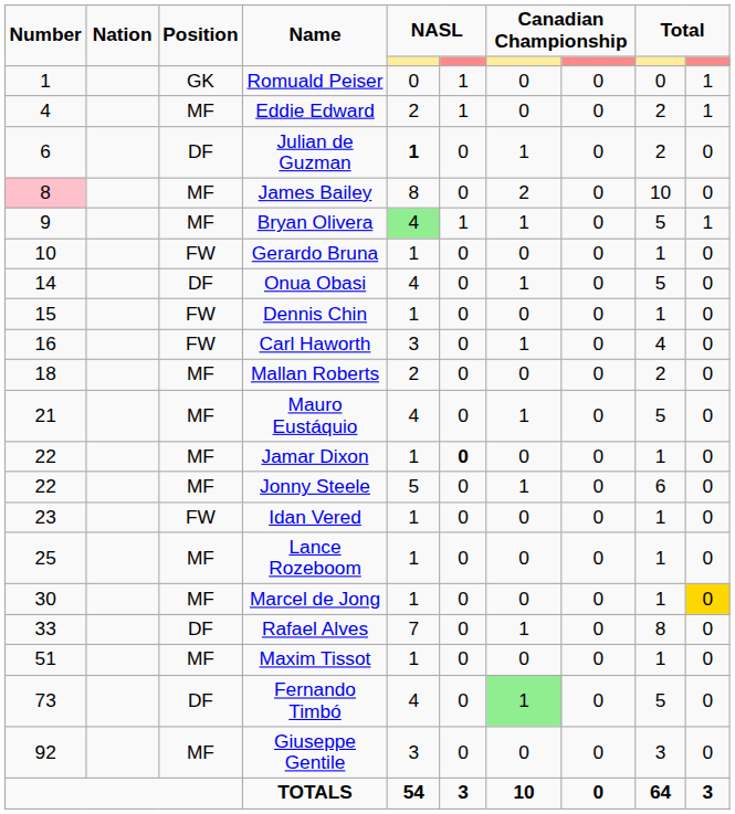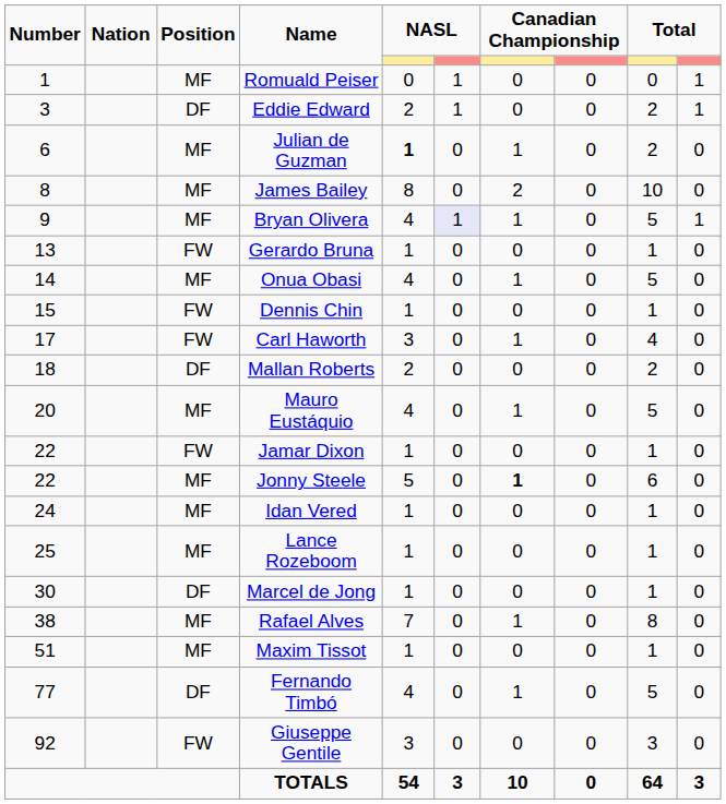 <table class="wikitable" style="text-align:center;">
 <tr style="text-align:center;">
 <td rowspan="2"  style="width:10%; "><strong>Number</strong></td>
 <td rowspan="2"  style="width:10%; "><strong>Nation</strong></td>
 <td rowspan="2"  style="width:10%; "><strong>Position</strong></td>
 <td rowspan="2"  style="width:20%; "><strong>Name</strong></td>
 <td colspan="2"><strong>NASL</strong></td>
 <td colspan="2"><strong>Canadian Championship</strong></td>
 <td colspan="2"><strong>Total</strong></td>
 </tr>
 <tr>
 <th style="width:60px; background:#fe9;"></th>
 <th style="width:60px; background:#ff8888;"></th>
 <th style="width:60px; background:#fe9;"></th>
 <th style="width:60px; background:#ff8888;"></th>
 <th style="width:60px; background:#fe9;"></th>
 <th style="width:60px; background:#ff8888;"></th>
 </tr>
 <tr>
 <td>1</td>
 <td></td>
-<td>GK</td>
+<td>MF</td>
 <td><a href='#'>Romuald Peiser</a></td>
 <td>0</td>
 <td>1</td>
 <td>0</td>
 <td>0</td>
 <td>0</td>
 <td>1</td>
 </tr>
 <tr>
-<td>4</td>
+<td>3</td>
 <td></td>
-<td>MF</td>
+<td>DF</td>
 <td><a href='#'>Eddie Edward</a></td>
 <td>2</td>
 <td>1</td>
 <td>0</td>
 <td>0</td>
 <td>2</td>
 <td>1</td>
 </tr>
 <tr>
 <td>6</td>
 <td></td>
-<td>DF</td>
+<td>MF</td>
 <td><a href='#'>Julian de Guzman</a></td>
 <td><strong>1</strong></td>
 <td>0</td>
 <td>1</td>
 <td>0</td>
 <td>2</td>
 <td>0</td>
 </tr>
 <tr>
-<td style="background: pink;">8</td>
+<td>8</td>
 <td></td>
 <td>MF</td>
 <td><a href='#'>James Bailey</a></td>
 <td>8</td>
 <td>0</td>
 <td>2</td>
 <td>0</td>
 <td>10</td>
 <td>0</td>
 </tr>
 <tr>
 <td>9</td>
 <td></td>
 <td>MF</td>
 <td><a href='#'>Bryan Olivera</a></td>
-<td style="background: lightgreen;">4</td>
-<td>1</td>
+<td>4</td>
+<td style="background: lavender;">1</td>
 <td>1</td>
 <td>0</td>
 <td>5</td>
 <td>1</td>
 </tr>
 <tr>
-<td>10</td>
+<td>13</td>
 <td></td>
 <td>FW</td>
 <td><a href='#'>Gerardo Bruna</a></td>
 <td>1</td>
 <td>0</td>
 <td>0</td>
 <td>0</td>
 <td>1</td>
 <td>0</td>
 </tr>
 <tr>
 <td>14</td>
 <td></td>
-<td>DF</td>
+<td>MF</td>
 <td><a href='#'>Onua Obasi</a></td>
 <td>4</td>
 <td>0</td>
 <td>1</td>
 <td>0</td>
 <td>5</td>
 <td>0</td>
 </tr>
 <tr>
 <td>15</td>
 <td></td>
 <td>FW</td>
 <td><a href='#'>Dennis Chin</a></td>
 <td>1</td>
 <td>0</td>
 <td>0</td>
 <td>0</td>
 <td>1</td>
 <td>0</td>
 </tr>
 <tr>
-<td>16</td>
+<td>17</td>
 <td></td>
 <td>FW</td>
 <td><a href='#'>Carl Haworth</a></td>
 <td>3</td>
 <td>0</td>
 <td>1</td>
 <td>0</td>
 <td>4</td>
 <td>0</td>
 </tr>
 <tr>
 <td>18</td>
 <td></td>
-<td>MF</td>
+<td>DF</td>
 <td><a href='#'>Mallan Roberts</a></td>
 <td>2</td>
 <td>0</td>
 <td>0</td>
 <td>0</td>
 <td>2</td>
 <td>0</td>
 </tr>
 <tr>
-<td>21</td>
+<td>20</td>
 <td></td>
 <td>MF</td>
 <td><a href='#'>Mauro Eustáquio</a></td>
 <td>4</td>
 <td>0</td>
 <td>1</td>
 <td>0</td>
 <td>5</td>
 <td>0</td>
 </tr>
 <tr>
 <td>22</td>
 <td></td>
-<td>MF</td>
+<td>FW</td>
 <td><a href='#'>Jamar Dixon</a></td>
 <td>1</td>
-<td><strong>0</strong></td>
+<td>0</td>
 <td>0</td>
 <td>0</td>
 <td>1</td>
 <td>0</td>
 </tr>
 <tr>
 <td>22</td>
 <td></td>
 <td>MF</td>
 <td><a href='#'>Jonny Steele</a></td>
 <td>5</td>
 <td>0</td>
-<td>1</td>
+<td><strong>1</strong></td>
 <td>0</td>
 <td>6</td>
 <td>0</td>
 </tr>
 <tr>
-<td>23</td>
+<td>24</td>
 <td></td>
-<td>FW</td>
+<td>MF</td>
 <td><a href='#'>Idan Vered</a></td>
 <td>1</td>
 <td>0</td>
 <td>0</td>
 <td>0</td>
 <td>1</td>
 <td>0</td>
 </tr>
 <tr>
 <td>25</td>
 <td></td>
 <td>MF</td>
 <td><a href='#'>Lance Rozeboom</a></td>
 <td>1</td>
 <td>0</td>
 <td>0</td>
 <td>0</td>
 <td>1</td>
 <td>0</td>
 </tr>
 <tr>
 <td>30</td>
 <td></td>
-<td>MF</td>
+<td>DF</td>
 <td><a href='#'>Marcel de Jong</a></td>
 <td>1</td>
 <td>0</td>
 <td>0</td>
 <td>0</td>
 <td>1</td>
-<td style="background: gold;">0</td>
+<td>0</td>
 </tr>
 <tr>
-<td>33</td>
+<td>38</td>
 <td></td>
-<td>DF</td>
+<td>MF</td>
 <td><a href='#'>Rafael Alves</a></td>
 <td>7</td>
 <td>0</td>
 <td>1</td>
 <td>0</td>
 <td>8</td>
 <td>0</td>
 </tr>
 <tr>
 <td>51</td>
 <td></td>
 <td>MF</td>
 <td><a href='#'>Maxim Tissot</a></td>
 <td>1</td>
 <td>0</td>
 <td>0</td>
 <td>0</td>
 <td>1</td>
 <td>0</td>
 </tr>
 <tr>
-<td>73</td>
+<td>77</td>
 <td></td>
 <td>DF</td>
 <td><a href='#'>Fernando Timbó</a></td>
 <td>4</td>
 <td>0</td>
-<td style="background: lightgreen;">1</td>
+<td>1</td>
 <td>0</td>
 <td>5</td>
 <td>0</td>
 </tr>
 <tr>
 <td>92</td>
 <td></td>
-<td>MF</td>
+<td>FW</td>
 <td><a href='#'>Giuseppe Gentile</a></td>
 <td>3</td>
 <td>0</td>
 <td>0</td>
 <td>0</td>
 <td>3</td>
 <td>0</td>
 </tr>
 <tr>
 <td colspan="3"></td>
 <td><strong>TOTALS</strong></td>
 <td><strong>54</strong></td>
 <td><strong>3</strong></td>
 <td><strong>10</strong></td>
 <td><strong>0</strong></td>
 <td><strong>64</strong></td>
 <td><strong>3</strong></td>
 </tr>
 </table>
